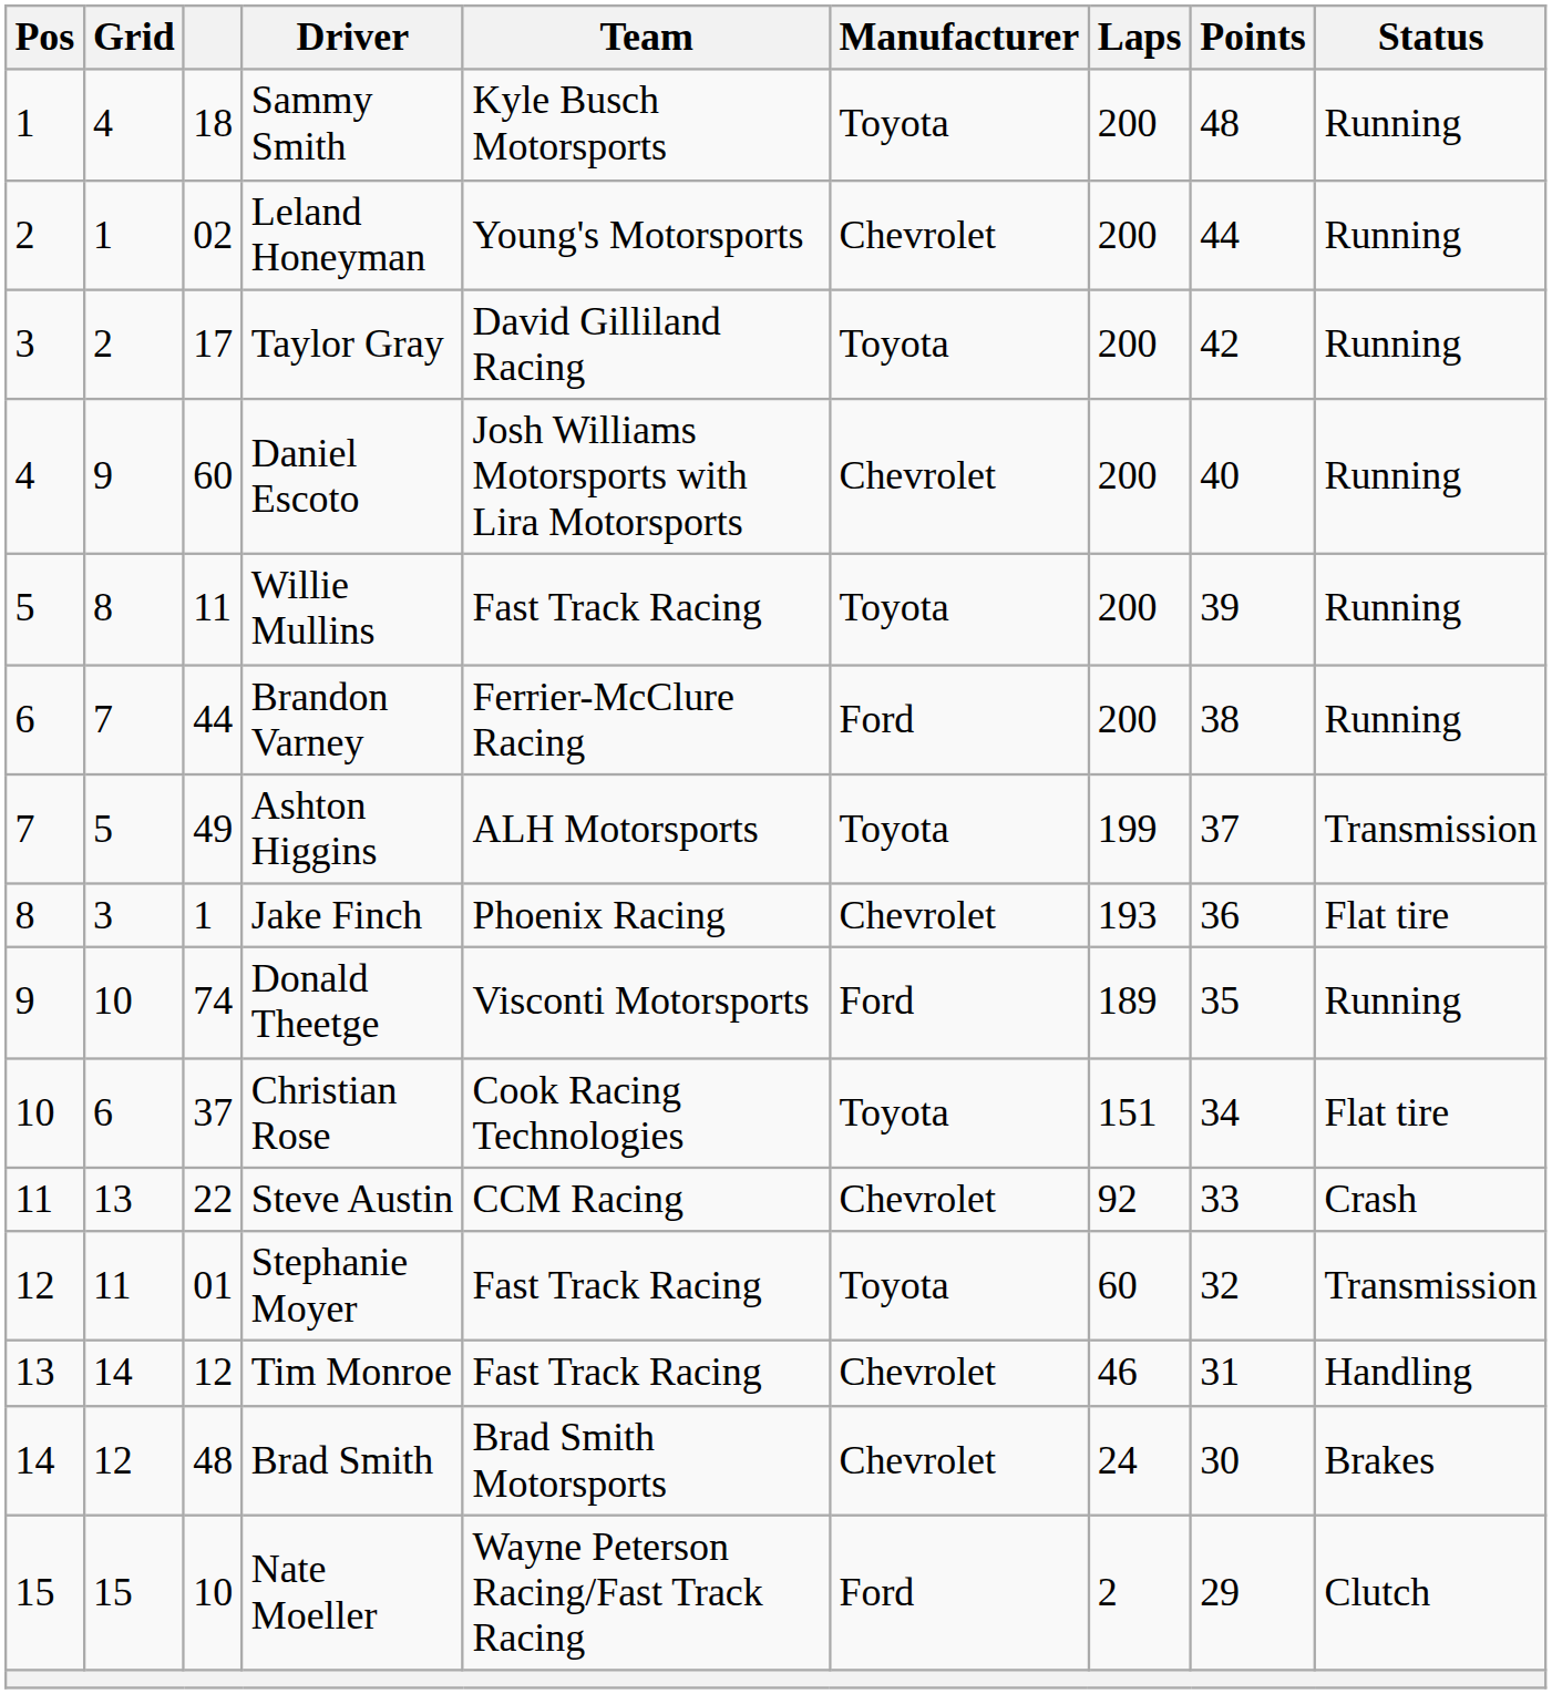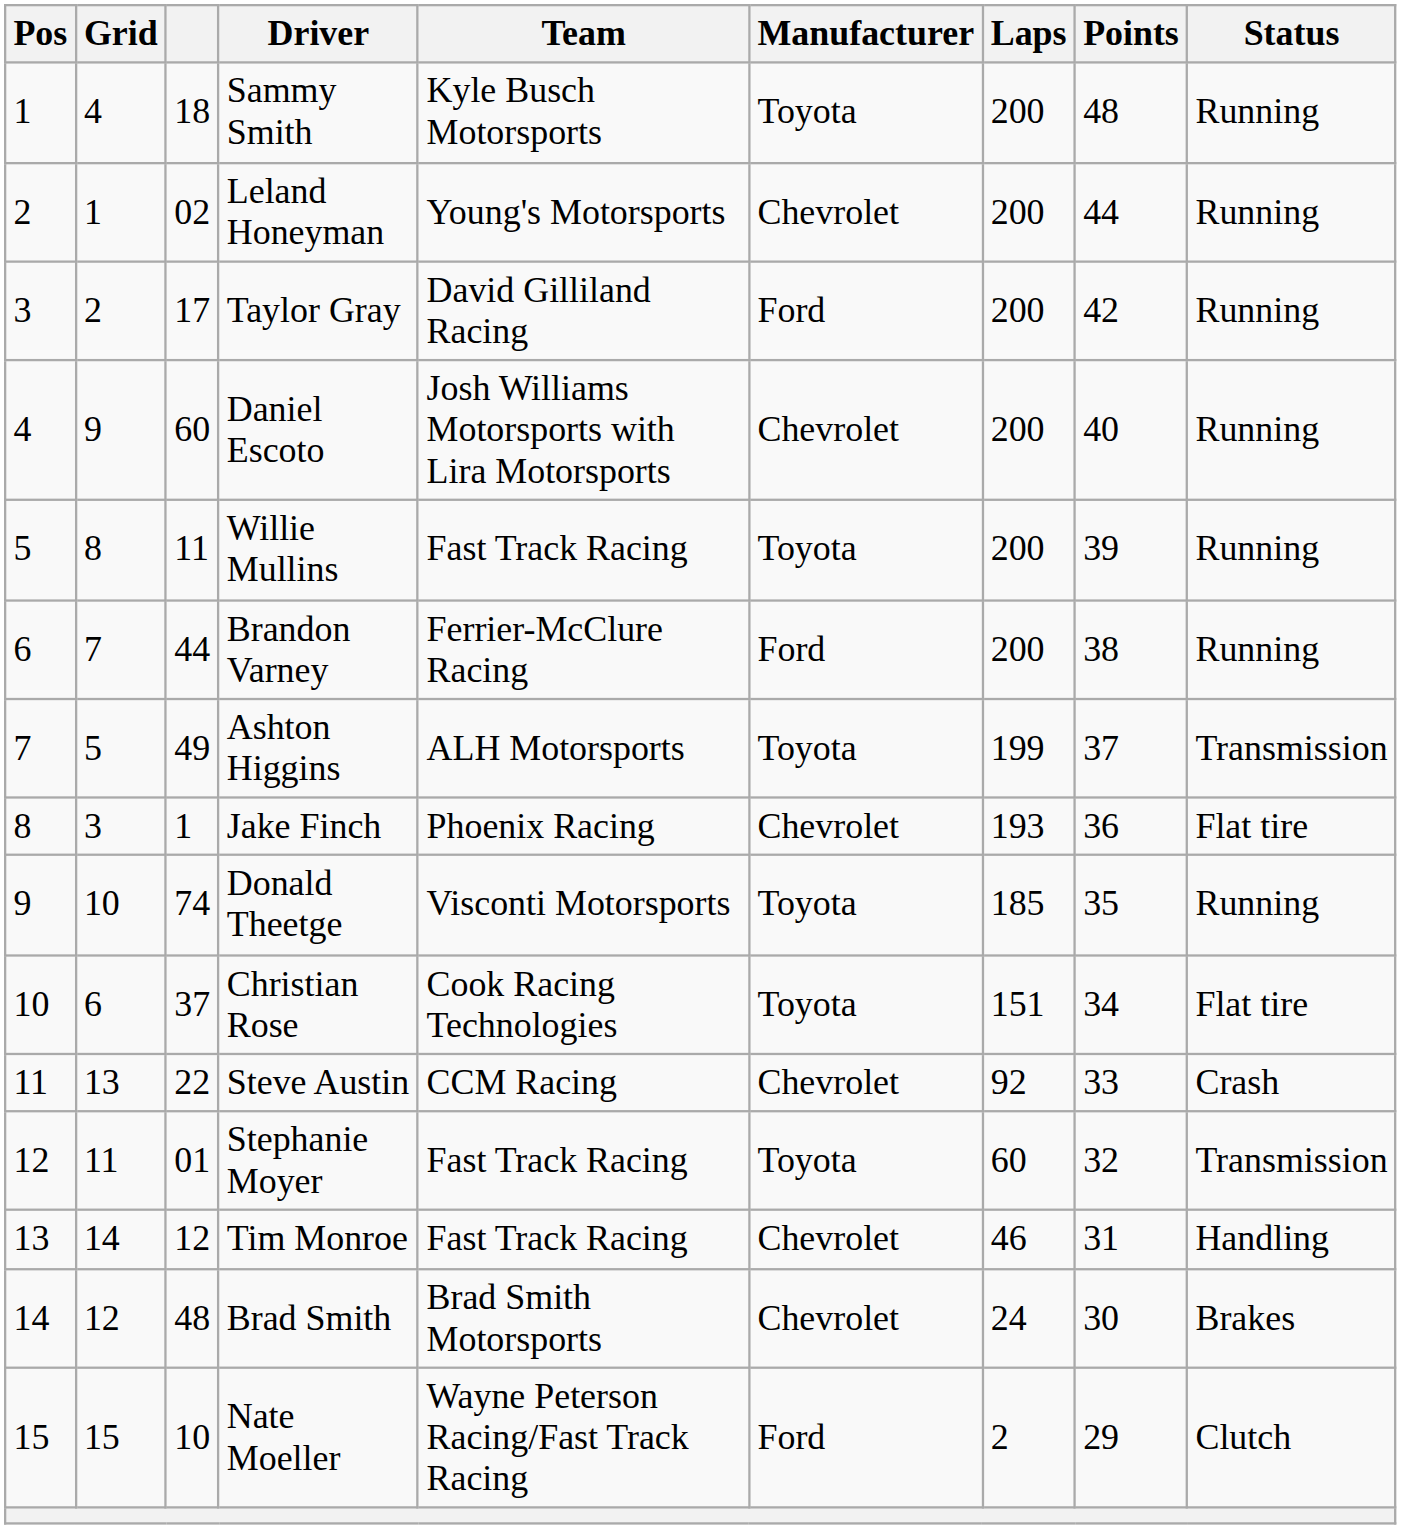 <table class="wikitable" style="font-size:98%">
 <tr>
 <th>Pos</th>
 <th>Grid</th>
 <th></th>
 <th>Driver</th>
 <th>Team</th>
 <th>Manufacturer</th>
 <th>Laps</th>
 <th>Points</th>
 <th>Status</th>
 </tr>
 <tr>
 <td>1</td>
 <td>4</td>
 <td>18</td>
 <td>Sammy Smith</td>
 <td>Kyle Busch Motorsports</td>
 <td>Toyota</td>
 <td>200</td>
 <td>48</td>
 <td>Running</td>
 </tr>
 <tr>
 <td>2</td>
 <td>1</td>
 <td>02</td>
 <td>Leland Honeyman</td>
 <td>Young's Motorsports</td>
 <td>Chevrolet</td>
 <td>200</td>
 <td>44</td>
 <td>Running</td>
 </tr>
 <tr>
 <td>3</td>
 <td>2</td>
 <td>17</td>
 <td>Taylor Gray</td>
 <td>David Gilliland Racing</td>
-<td>Toyota</td>
+<td>Ford</td>
 <td>200</td>
 <td>42</td>
 <td>Running</td>
 </tr>
 <tr>
 <td>4</td>
 <td>9</td>
 <td>60</td>
 <td>Daniel Escoto</td>
 <td>Josh Williams Motorsports with Lira Motorsports</td>
 <td>Chevrolet</td>
 <td>200</td>
 <td>40</td>
 <td>Running</td>
 </tr>
 <tr>
 <td>5</td>
 <td>8</td>
 <td>11</td>
 <td>Willie Mullins</td>
 <td>Fast Track Racing</td>
 <td>Toyota</td>
 <td>200</td>
 <td>39</td>
 <td>Running</td>
 </tr>
 <tr>
 <td>6</td>
 <td>7</td>
 <td>44</td>
 <td>Brandon Varney</td>
 <td>Ferrier-McClure Racing</td>
 <td>Ford</td>
 <td>200</td>
 <td>38</td>
 <td>Running</td>
 </tr>
 <tr>
 <td>7</td>
 <td>5</td>
 <td>49</td>
 <td>Ashton Higgins</td>
 <td>ALH Motorsports</td>
 <td>Toyota</td>
 <td>199</td>
 <td>37</td>
 <td>Transmission</td>
 </tr>
 <tr>
 <td>8</td>
 <td>3</td>
 <td>1</td>
 <td>Jake Finch</td>
 <td>Phoenix Racing</td>
 <td>Chevrolet</td>
 <td>193</td>
 <td>36</td>
 <td>Flat tire</td>
 </tr>
 <tr>
 <td>9</td>
 <td>10</td>
 <td>74</td>
 <td>Donald Theetge</td>
 <td>Visconti Motorsports</td>
-<td>Ford</td>
-<td>189</td>
+<td>Toyota</td>
+<td>185</td>
 <td>35</td>
 <td>Running</td>
 </tr>
 <tr>
 <td>10</td>
 <td>6</td>
 <td>37</td>
 <td>Christian Rose</td>
 <td>Cook Racing Technologies</td>
 <td>Toyota</td>
 <td>151</td>
 <td>34</td>
 <td>Flat tire</td>
 </tr>
 <tr>
 <td>11</td>
 <td>13</td>
 <td>22</td>
 <td>Steve Austin</td>
 <td>CCM Racing</td>
 <td>Chevrolet</td>
 <td>92</td>
 <td>33</td>
 <td>Crash</td>
 </tr>
 <tr>
 <td>12</td>
 <td>11</td>
 <td>01</td>
 <td>Stephanie Moyer</td>
 <td>Fast Track Racing</td>
 <td>Toyota</td>
 <td>60</td>
 <td>32</td>
 <td>Transmission</td>
 </tr>
 <tr>
 <td>13</td>
 <td>14</td>
 <td>12</td>
 <td>Tim Monroe</td>
 <td>Fast Track Racing</td>
 <td>Chevrolet</td>
 <td>46</td>
 <td>31</td>
 <td>Handling</td>
 </tr>
 <tr>
 <td>14</td>
 <td>12</td>
 <td>48</td>
 <td>Brad Smith</td>
 <td>Brad Smith Motorsports</td>
 <td>Chevrolet</td>
 <td>24</td>
 <td>30</td>
 <td>Brakes</td>
 </tr>
 <tr>
 <td>15</td>
 <td>15</td>
 <td>10</td>
 <td>Nate Moeller</td>
 <td>Wayne Peterson Racing/Fast Track Racing</td>
 <td>Ford</td>
 <td>2</td>
 <td>29</td>
 <td>Clutch</td>
 </tr>
 <tr>
 <th colspan="9"></th>
 </tr>
 </table>
